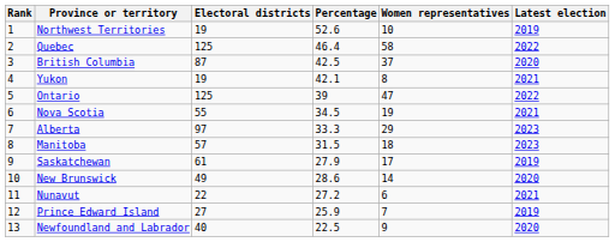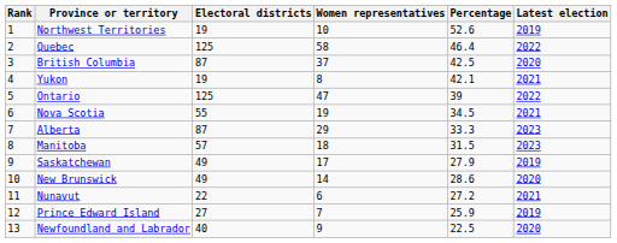 <table class="wikitable sortable">
 <tr>
 <th>Rank</th>
 <th>Province or territory</th>
 <th>Electoral districts</th>
+<th>Women representatives</th>
 <th>Percentage</th>
-<th>Women representatives</th>
 <th>Latest election</th>
 </tr>
 <tr>
 <td>1</td>
 <td><a href='#'>Northwest Territories</a></td>
 <td>19</td>
+<td>10</td>
 <td>52.6</td>
-<td>10</td>
 <td><a href='#'>2019</a></td>
 </tr>
 <tr>
 <td>2</td>
 <td><a href='#'>Quebec</a></td>
 <td>125</td>
+<td>58</td>
 <td>46.4</td>
-<td>58</td>
 <td><a href='#'>2022</a></td>
 </tr>
 <tr>
 <td>3</td>
 <td><a href='#'>British Columbia</a></td>
 <td>87</td>
+<td>37</td>
 <td>42.5</td>
-<td>37</td>
 <td><a href='#'>2020</a></td>
 </tr>
 <tr>
 <td>4</td>
 <td><a href='#'>Yukon</a></td>
 <td>19</td>
+<td>8</td>
 <td>42.1</td>
-<td>8</td>
 <td><a href='#'>2021</a></td>
 </tr>
 <tr>
 <td>5</td>
 <td><a href='#'>Ontario</a></td>
 <td>125</td>
+<td>47</td>
 <td>39</td>
-<td>47</td>
 <td><a href='#'>2022</a></td>
 </tr>
 <tr>
 <td>6</td>
 <td><a href='#'>Nova Scotia</a></td>
 <td>55</td>
+<td>19</td>
 <td>34.5</td>
-<td>19</td>
 <td><a href='#'>2021</a></td>
 </tr>
 <tr>
 <td>7</td>
 <td><a href='#'>Alberta</a></td>
-<td>97</td>
+<td>87</td>
+<td>29</td>
 <td>33.3</td>
-<td>29</td>
 <td><a href='#'>2023</a></td>
 </tr>
 <tr>
 <td>8</td>
 <td><a href='#'>Manitoba</a></td>
 <td>57</td>
+<td>18</td>
 <td>31.5</td>
-<td>18</td>
 <td><a href='#'>2023</a></td>
 </tr>
 <tr>
 <td>9</td>
 <td><a href='#'>Saskatchewan</a></td>
-<td>61</td>
+<td>49</td>
+<td>17</td>
 <td>27.9</td>
-<td>17</td>
 <td><a href='#'>2019</a></td>
 </tr>
 <tr>
 <td>10</td>
 <td><a href='#'>New Brunswick</a></td>
 <td>49</td>
+<td>14</td>
 <td>28.6</td>
-<td>14</td>
 <td><a href='#'>2020</a></td>
 </tr>
 <tr>
 <td>11</td>
 <td><a href='#'>Nunavut</a></td>
 <td>22</td>
+<td>6</td>
 <td>27.2</td>
-<td>6</td>
 <td><a href='#'>2021</a></td>
 </tr>
 <tr>
 <td>12</td>
 <td><a href='#'>Prince Edward Island</a></td>
 <td>27</td>
+<td>7</td>
 <td>25.9</td>
-<td>7</td>
 <td><a href='#'>2019</a></td>
 </tr>
 <tr>
 <td>13</td>
 <td><a href='#'>Newfoundland and Labrador</a></td>
 <td>40</td>
+<td>9</td>
 <td>22.5</td>
-<td>9</td>
 <td><a href='#'>2020</a></td>
 </tr>
 </table>
